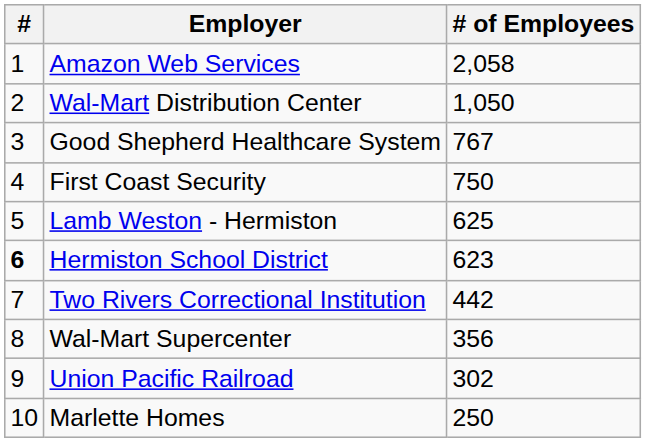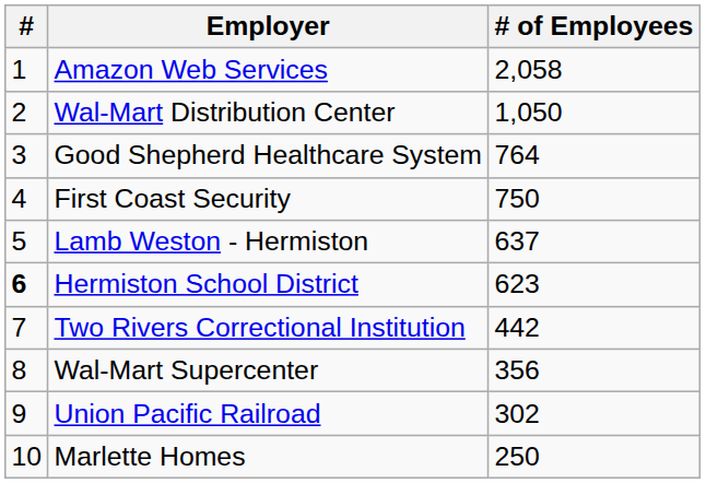 <table class="wikitable">
 <tr>
 <th>#</th>
 <th>Employer</th>
 <th># of Employees</th>
 </tr>
 <tr>
 <td>1</td>
 <td><a href='#'>Amazon Web Services</a></td>
 <td>2,058</td>
 </tr>
 <tr>
 <td>2</td>
 <td><a href='#'>Wal-Mart</a> Distribution Center</td>
 <td>1,050</td>
 </tr>
 <tr>
 <td>3</td>
 <td>Good Shepherd Healthcare System</td>
-<td>767</td>
+<td>764</td>
 </tr>
 <tr>
 <td>4</td>
 <td>First Coast Security</td>
 <td>750</td>
 </tr>
 <tr>
 <td>5</td>
 <td><a href='#'>Lamb Weston</a> - Hermiston</td>
-<td>625</td>
+<td>637</td>
 </tr>
 <tr>
 <td><strong>6</strong></td>
 <td><a href='#'>Hermiston School District</a></td>
 <td>623</td>
 </tr>
 <tr>
 <td>7</td>
 <td><a href='#'>Two Rivers Correctional Institution</a></td>
 <td>442</td>
 </tr>
 <tr>
 <td>8</td>
 <td>Wal-Mart Supercenter</td>
 <td>356</td>
 </tr>
 <tr>
 <td>9</td>
 <td><a href='#'>Union Pacific Railroad</a></td>
 <td>302</td>
 </tr>
 <tr>
 <td>10</td>
 <td>Marlette Homes</td>
 <td>250</td>
 </tr>
 </table>
